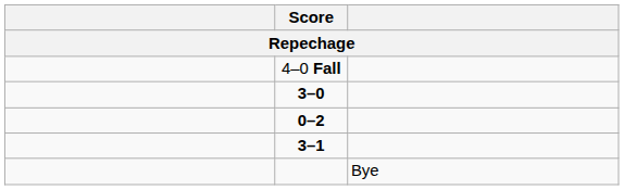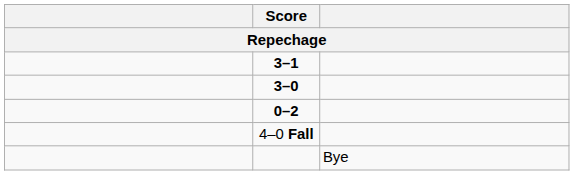 <table class="wikitable" style="text-align: left;">
 <tr>
 <th align="right" width="270"></th>
 <th width="65">Score</th>
 <th align="left" width="270"></th>
 </tr>
 <tr>
 <th colspan="3">Repechage</th>
 </tr>
 <tr>
 <td><strong></strong></td>
-<td align=center>4–0 <strong>Fall</strong></td>
+<td align=center><strong>3–1</strong></td>
 <td></td>
 </tr>
 <tr>
 <td><strong></strong></td>
 <td align=center><strong>3–0</strong></td>
 <td></td>
 </tr>
 <tr>
 <td></td>
 <td align=center><strong>0–2</strong></td>
 <td><strong></strong></td>
 </tr>
 <tr>
 <td><strong></strong></td>
-<td align=center><strong>3–1</strong></td>
+<td align=center>4–0 <strong>Fall</strong></td>
 <td></td>
 </tr>
 <tr>
 <td><strong></strong></td>
 <td align=center></td>
 <td>Bye</td>
 </tr>
 </table>
